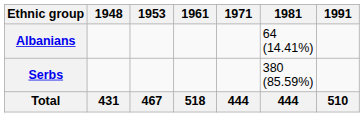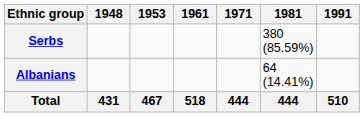 <table class="wikitable">
 <tr>
 <th>Ethnic group</th>
 <th style=width:3em>1948</th>
 <th style=width:3em>1953</th>
 <th style=width:3em>1961</th>
 <th style=width:3em>1971</th>
 <th style=width:3em>1981</th>
 <th style=width:3em>1991</th>
 </tr>
 <tr>
+<th><a href='#'>Serbs</a></th>
+<td></td>
+<td></td>
+<td></td>
+<td></td>
+<td>380 (85.59%)</td>
+<td></td>
+</tr>
+<tr>
 <th><a href='#'>Albanians</a></th>
 <td></td>
 <td></td>
 <td></td>
 <td></td>
 <td>64 (14.41%)</td>
-<td></td>
-</tr>
-<tr>
-<th><a href='#'>Serbs</a></th>
-<td></td>
-<td></td>
-<td></td>
-<td></td>
-<td>380 (85.59%)</td>
 <td></td>
 </tr>
 <tr>
 <th>Total</th>
 <th>431</th>
 <th>467</th>
 <th>518</th>
 <th>444</th>
 <th>444</th>
 <th>510</th>
 </tr>
 </table>
